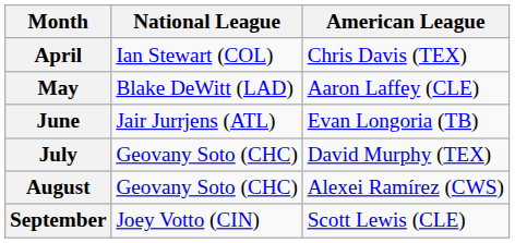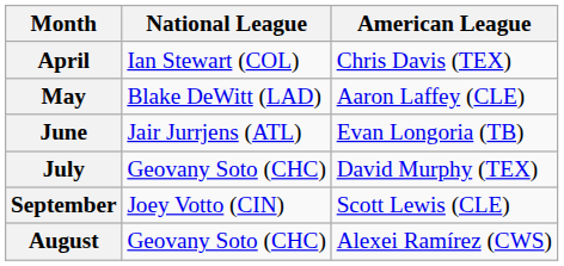 <table class="wikitable">
 <tr>
 <th>Month</th>
 <th>National League</th>
 <th>American League</th>
 </tr>
 <tr>
 <th>April</th>
 <td><a href='#'>Ian Stewart</a> (<a href='#'>COL</a>)</td>
 <td><a href='#'>Chris Davis</a> (<a href='#'>TEX</a>)</td>
 </tr>
 <tr>
 <th>May</th>
 <td><a href='#'>Blake DeWitt</a> (<a href='#'>LAD</a>)</td>
 <td><a href='#'>Aaron Laffey</a> (<a href='#'>CLE</a>)</td>
 </tr>
 <tr>
 <th>June</th>
 <td><a href='#'>Jair Jurrjens</a> (<a href='#'>ATL</a>)</td>
 <td><a href='#'>Evan Longoria</a> (<a href='#'>TB</a>)</td>
 </tr>
 <tr>
 <th>July</th>
 <td><a href='#'>Geovany Soto</a> (<a href='#'>CHC</a>)</td>
 <td><a href='#'>David Murphy</a> (<a href='#'>TEX</a>)</td>
 </tr>
 <tr>
+<th>September</th>
+<td><a href='#'>Joey Votto</a> (<a href='#'>CIN</a>)</td>
+<td><a href='#'>Scott Lewis</a> (<a href='#'>CLE</a>)</td>
+</tr>
+<tr>
 <th>August</th>
 <td><a href='#'>Geovany Soto</a> (<a href='#'>CHC</a>)</td>
 <td><a href='#'>Alexei Ramírez</a> (<a href='#'>CWS</a>)</td>
 </tr>
-<tr>
-<th>September</th>
-<td><a href='#'>Joey Votto</a> (<a href='#'>CIN</a>)</td>
-<td><a href='#'>Scott Lewis</a> (<a href='#'>CLE</a>)</td>
-</tr>
 </table>
